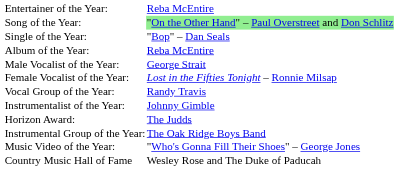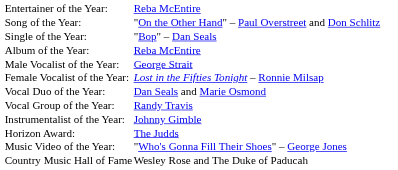 <table cellspacing="0" border="0" cellpadding="1">
 <tr>
 <td>Entertainer of the Year:</td>
 <td><a href='#'>Reba McEntire</a></td>
 </tr>
 <tr>
 <td>Song of the Year:</td>
-<td style="background: lightgreen;">"<a href='#'>On the Other Hand</a>" – <a href='#'>Paul Overstreet</a> and <a href='#'>Don Schlitz</a></td>
+<td>"<a href='#'>On the Other Hand</a>" – <a href='#'>Paul Overstreet</a> and <a href='#'>Don Schlitz</a></td>
 </tr>
 <tr>
 <td>Single of the Year:</td>
 <td>"<a href='#'>Bop</a>" – <a href='#'>Dan Seals</a></td>
 </tr>
 <tr>
 <td>Album of the Year:</td>
 <td><a href='#'>Reba McEntire</a></td>
 </tr>
 <tr>
 <td>Male Vocalist of the Year:</td>
 <td><a href='#'>George Strait</a></td>
 </tr>
 <tr>
 <td>Female Vocalist of the Year:</td>
 <td><em><a href='#'>Lost in the Fifties Tonight</a></em> – <a href='#'>Ronnie Milsap</a></td>
 </tr>
 <tr>
+<td>Vocal Duo of the Year:</td>
+<td><a href='#'>Dan Seals</a> and <a href='#'>Marie Osmond</a></td>
+</tr>
+<tr>
 <td>Vocal Group of the Year:</td>
 <td><a href='#'>Randy Travis</a></td>
 </tr>
 <tr>
 <td>Instrumentalist of the Year:</td>
 <td><a href='#'>Johnny Gimble</a></td>
 </tr>
 <tr>
 <td>Horizon Award:</td>
 <td><a href='#'>The Judds</a></td>
 </tr>
 <tr>
-<td>Instrumental Group of the Year:</td>
-<td><a href='#'>The Oak Ridge Boys Band</a></td>
-</tr>
-<tr>
 <td>Music Video of the Year:</td>
 <td>"<a href='#'>Who's Gonna Fill Their Shoes</a>" – <a href='#'>George Jones</a></td>
 </tr>
 <tr>
 <td>Country Music Hall of Fame</td>
 <td>Wesley Rose and The Duke of Paducah</td>
 </tr>
 </table>
